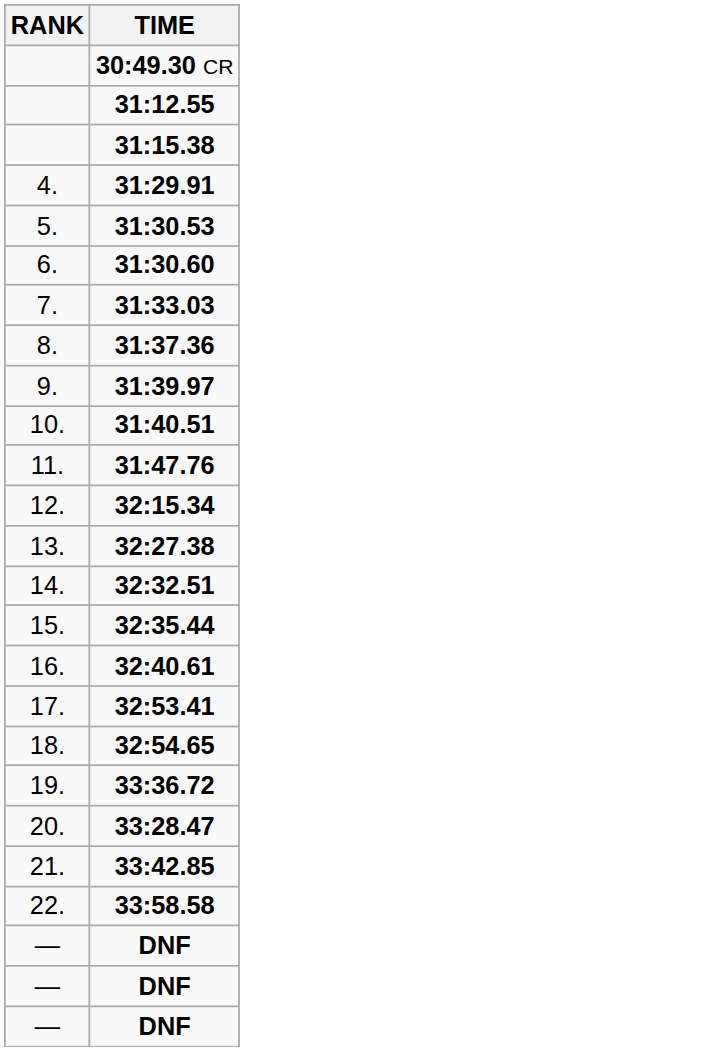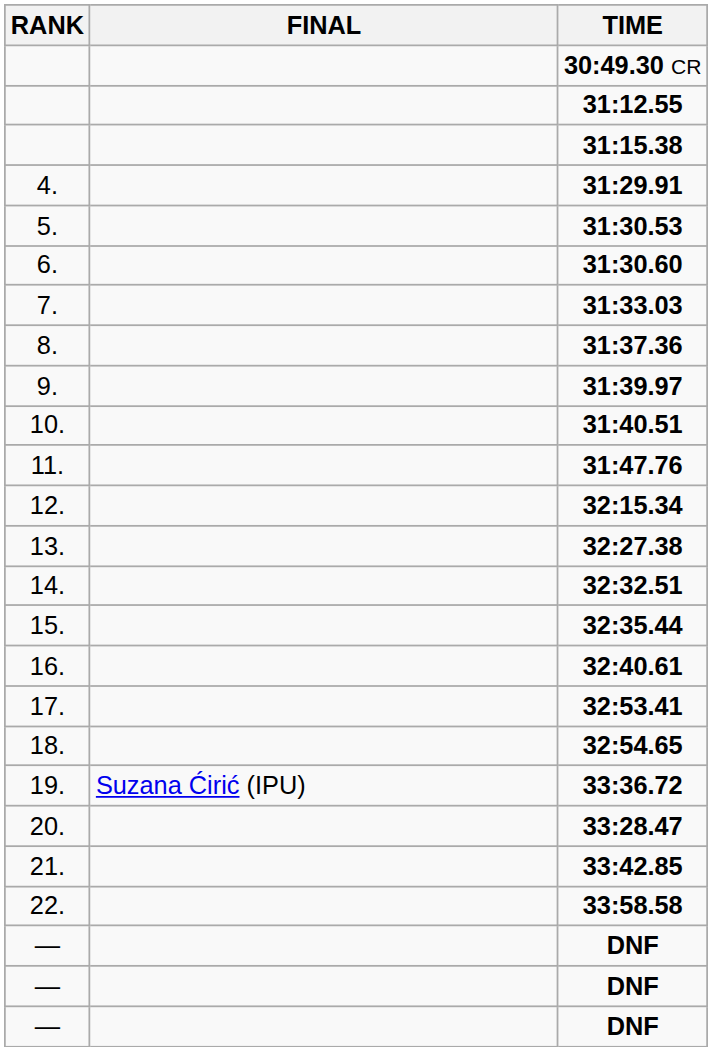 <table class="wikitable" style="border-collapse: collapse; font-size: 90%;">
 <tr>
 <th>RANK</th>
+<th align="left" style="width: 18em">FINAL</th>
 <th>TIME</th>
 </tr>
 <tr>
 <td align="center"></td>
+<td></td>
 <td align="center"><strong>30:49.30</strong> <small>CR</small></td>
 </tr>
 <tr>
 <td align="center"></td>
+<td></td>
 <td align="center"><strong>31:12.55</strong></td>
 </tr>
 <tr>
 <td align="center"></td>
+<td></td>
 <td align="center"><strong>31:15.38</strong></td>
 </tr>
 <tr>
 <td align="center">4.</td>
+<td></td>
 <td align="center"><strong>31:29.91</strong></td>
 </tr>
 <tr>
 <td align="center">5.</td>
+<td></td>
 <td align="center"><strong>31:30.53</strong></td>
 </tr>
 <tr>
 <td align="center">6.</td>
+<td></td>
 <td align="center"><strong>31:30.60</strong></td>
 </tr>
 <tr>
 <td align="center">7.</td>
+<td></td>
 <td align="center"><strong>31:33.03</strong></td>
 </tr>
 <tr>
 <td align="center">8.</td>
+<td></td>
 <td align="center"><strong>31:37.36</strong></td>
 </tr>
 <tr>
 <td align="center">9.</td>
+<td></td>
 <td align="center"><strong>31:39.97</strong></td>
 </tr>
 <tr>
 <td align="center">10.</td>
+<td></td>
 <td align="center"><strong>31:40.51</strong></td>
 </tr>
 <tr>
 <td align="center">11.</td>
+<td></td>
 <td align="center"><strong>31:47.76</strong></td>
 </tr>
 <tr>
 <td align="center">12.</td>
+<td></td>
 <td align="center"><strong>32:15.34</strong></td>
 </tr>
 <tr>
 <td align="center">13.</td>
+<td></td>
 <td align="center"><strong>32:27.38</strong></td>
 </tr>
 <tr>
 <td align="center">14.</td>
+<td></td>
 <td align="center"><strong>32:32.51</strong></td>
 </tr>
 <tr>
 <td align="center">15.</td>
+<td></td>
 <td align="center"><strong>32:35.44</strong></td>
 </tr>
 <tr>
 <td align="center">16.</td>
+<td></td>
 <td align="center"><strong>32:40.61</strong></td>
 </tr>
 <tr>
 <td align="center">17.</td>
+<td></td>
 <td align="center"><strong>32:53.41</strong></td>
 </tr>
 <tr>
 <td align="center">18.</td>
+<td></td>
 <td align="center"><strong>32:54.65</strong></td>
 </tr>
 <tr>
 <td align="center">19.</td>
+<td><a href='#'>Suzana Ćirić</a> (<span>IPU</span>)</td>
 <td align="center"><strong>33:36.72</strong></td>
 </tr>
 <tr>
 <td align="center">20.</td>
+<td></td>
 <td align="center"><strong>33:28.47</strong></td>
 </tr>
 <tr>
 <td align="center">21.</td>
+<td></td>
 <td align="center"><strong>33:42.85</strong></td>
 </tr>
 <tr>
 <td align="center">22.</td>
+<td></td>
 <td align="center"><strong>33:58.58</strong></td>
 </tr>
 <tr>
 <td align="center">—</td>
+<td></td>
 <td align="center"><strong>DNF</strong></td>
 </tr>
 <tr>
 <td align="center">—</td>
+<td></td>
 <td align="center"><strong>DNF</strong></td>
 </tr>
 <tr>
 <td align="center">—</td>
+<td></td>
 <td align="center"><strong>DNF</strong></td>
 </tr>
 </table>
